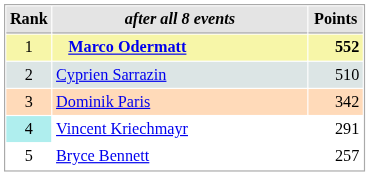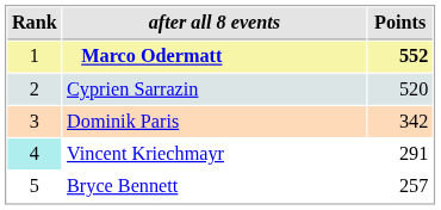 <table cellspacing="1" cellpadding="3" style="border:1px solid #AAAAAA;font-size:86%">
 <tr style="background-color: #E4E4E4;">
 <th style="border-bottom:1px solid #AAAAAA; width: 10px;">Rank</th>
 <th style="border-bottom:1px solid #AAAAAA; width: 210px;"><em>after all 8 events</em></th>
 <th style="border-bottom:1px solid #AAAAAA; width: 40px;">Points</th>
 </tr>
 <tr style="background:#f7f6a8;">
 <td align=center>1</td>
 <td>   <strong><a href='#'>Marco Odermatt</a></strong> </td>
 <td align=right><strong>552</strong></td>
 </tr>
 <tr style="background:#dce5e5;">
 <td align=center>2</td>
 <td> <a href='#'>Cyprien Sarrazin</a></td>
-<td align=right>510</td>
+<td align=right>520</td>
 </tr>
 <tr style="background:#ffdab9;">
 <td align=center>3</td>
 <td> <a href='#'>Dominik Paris</a></td>
 <td align=right>342</td>
 </tr>
 <tr>
 <td align=center style="background: paleturquoise;">4</td>
 <td> <a href='#'>Vincent Kriechmayr</a></td>
 <td align=right>291</td>
 </tr>
 <tr>
 <td align=center>5</td>
 <td> <a href='#'>Bryce Bennett</a></td>
 <td align=right>257</td>
 </tr>
 </table>
